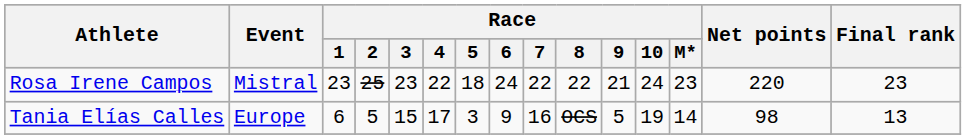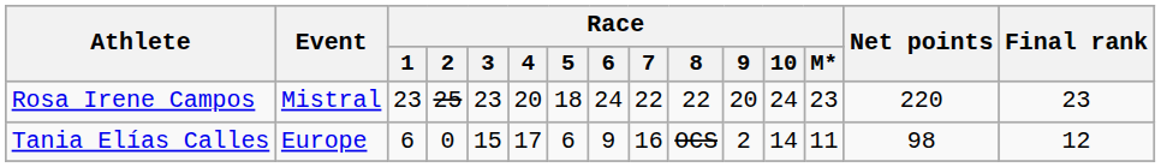 <table class="wikitable" style="font-size:90%">
 <tr>
 <th rowspan=2>Athlete</th>
 <th rowspan=2>Event</th>
 <th colspan=11>Race</th>
 <th rowspan=2>Net points</th>
 <th rowspan=2>Final rank</th>
 </tr>
 <tr style="font-size:95%">
 <th>1</th>
 <th>2</th>
 <th>3</th>
 <th>4</th>
 <th>5</th>
 <th>6</th>
 <th>7</th>
 <th>8</th>
 <th>9</th>
 <th>10</th>
 <th>M*</th>
 </tr>
 <tr align=center>
 <td align=left><a href='#'>Rosa Irene Campos</a></td>
 <td align=left><a href='#'>Mistral</a></td>
 <td>23</td>
 <td><s>25</s></td>
 <td>23</td>
-<td>22</td>
+<td>20</td>
 <td>18</td>
 <td>24</td>
 <td>22</td>
 <td>22</td>
-<td>21</td>
+<td>20</td>
 <td>24</td>
 <td>23</td>
 <td>220</td>
 <td>23</td>
 </tr>
 <tr align=center>
 <td align=left><a href='#'>Tania Elías Calles</a></td>
 <td align=left><a href='#'>Europe</a></td>
 <td>6</td>
-<td>5</td>
+<td>0</td>
 <td>15</td>
 <td>17</td>
-<td>3</td>
+<td>6</td>
 <td>9</td>
 <td>16</td>
 <td><s>OCS</s></td>
-<td>5</td>
-<td>19</td>
+<td>2</td>
 <td>14</td>
+<td>11</td>
 <td>98</td>
-<td>13</td>
+<td>12</td>
 </tr>
 </table>
